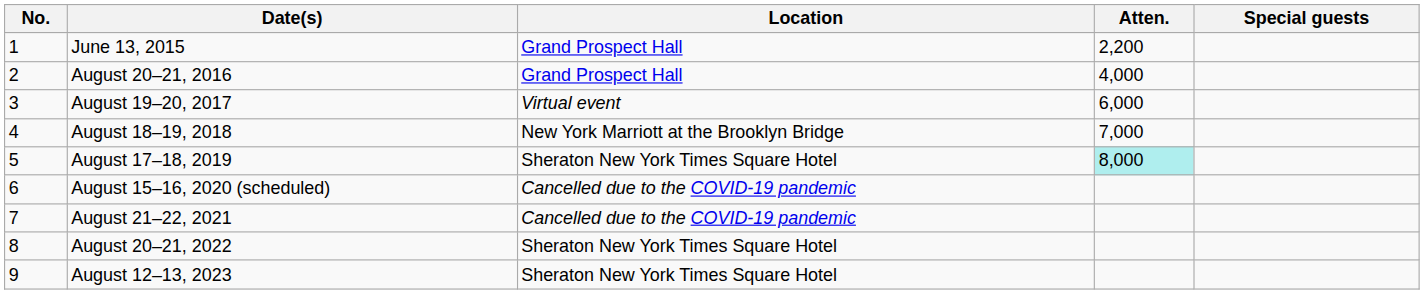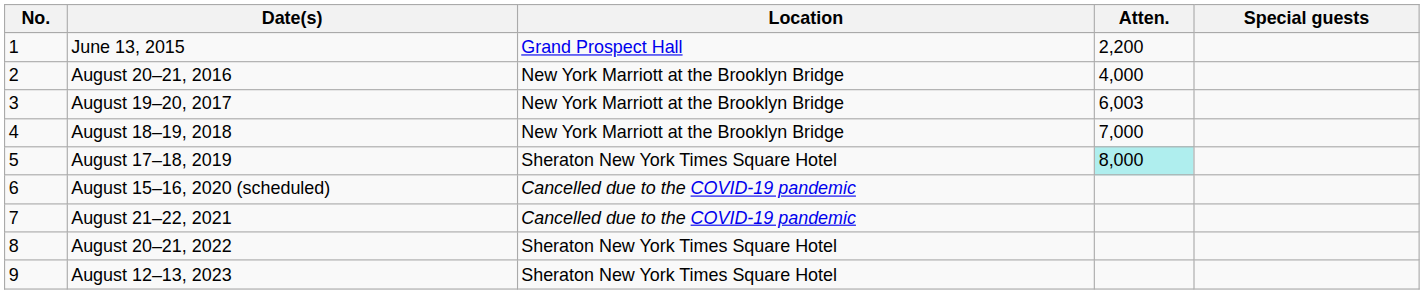 <table class="wikitable" width="100%">
 <tr>
 <th scope=col>No.</th>
 <th scope=col>Date(s)</th>
 <th scope=col>Location</th>
 <th scope=col>Atten.</th>
 <th scope=col>Special guests</th>
 </tr>
 <tr>
 <td>1</td>
 <td>June 13, 2015</td>
 <td><a href='#'>Grand Prospect Hall</a></td>
 <td>2,200</td>
 <td></td>
 </tr>
 <tr>
 <td>2</td>
 <td>August 20–21, 2016</td>
-<td><a href='#'>Grand Prospect Hall</a></td>
+<td>New York Marriott at the Brooklyn Bridge</td>
 <td>4,000</td>
 <td></td>
 </tr>
 <tr>
 <td>3</td>
 <td>August 19–20, 2017</td>
-<td><em>Virtual event</em></td>
-<td>6,000</td>
+<td>New York Marriott at the Brooklyn Bridge</td>
+<td>6,003</td>
 <td></td>
 </tr>
 <tr>
 <td>4</td>
 <td>August 18–19, 2018</td>
 <td>New York Marriott at the Brooklyn Bridge</td>
 <td>7,000</td>
 <td></td>
 </tr>
 <tr>
 <td>5</td>
 <td>August 17–18, 2019</td>
 <td>Sheraton New York Times Square Hotel</td>
 <td style="background: paleturquoise;">8,000</td>
 <td></td>
 </tr>
 <tr>
 <td>6</td>
 <td>August 15–16, 2020 (scheduled)</td>
 <td><em>Cancelled due to the <a href='#'>COVID-19 pandemic</a></em></td>
 <td></td>
 <td></td>
 </tr>
 <tr>
 <td>7</td>
 <td>August 21–22, 2021</td>
 <td><em>Cancelled due to the <a href='#'>COVID-19 pandemic</a></em></td>
 <td></td>
 <td></td>
 </tr>
 <tr>
 <td>8</td>
 <td>August 20–21, 2022</td>
 <td>Sheraton New York Times Square Hotel</td>
 <td></td>
 <td></td>
 </tr>
 <tr>
 <td>9</td>
 <td>August 12–13, 2023</td>
 <td>Sheraton New York Times Square Hotel</td>
 <td></td>
 <td></td>
 </tr>
 </table>
